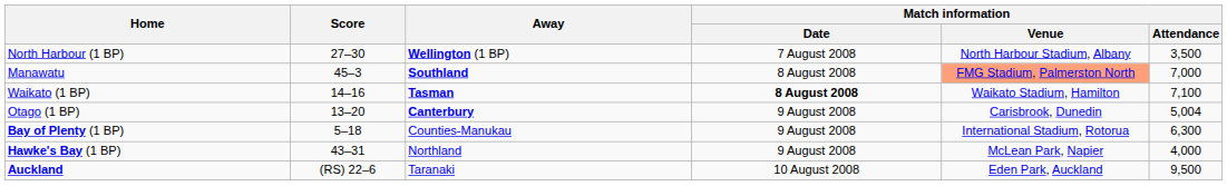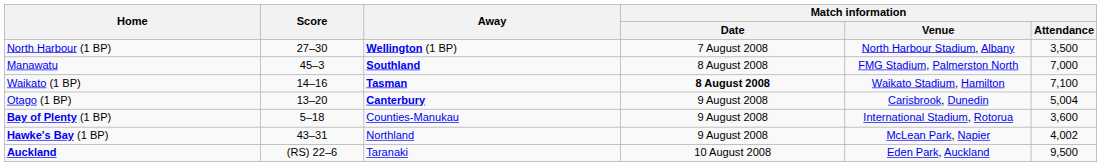 <table class="wikitable" style="text-align:center" width=100%>
 <tr>
 <th rowspan=2 width=25%>Home</th>
 <th rowspan=2 width=10%>Score</th>
 <th rowspan=2 width=25%>Away</th>
 <th colspan=6>Match information</th>
 </tr>
 <tr>
 <th width=22%>Date</th>
 <th width=22%>Venue</th>
 <th width=22%>Attendance</th>
 </tr>
 <tr>
 <td style="text-align:left"><a href='#'>North Harbour</a> (1 BP)</td>
 <td>27–30</td>
 <td style="text-align:left"><strong><a href='#'>Wellington</a></strong> (1 BP)</td>
 <td>7 August 2008</td>
 <td><a href='#'>North Harbour Stadium</a>, <a href='#'>Albany</a></td>
 <td>3,500</td>
 </tr>
 <tr>
 <td style="text-align:left"><a href='#'>Manawatu</a></td>
 <td>45–3</td>
 <td style="text-align:left"><strong><a href='#'>Southland</a></strong></td>
 <td>8 August 2008</td>
-<td style="background: lightsalmon;"><a href='#'>FMG Stadium</a>, <a href='#'>Palmerston North</a></td>
+<td><a href='#'>FMG Stadium</a>, <a href='#'>Palmerston North</a></td>
 <td>7,000</td>
 </tr>
 <tr>
 <td style="text-align:left"><a href='#'>Waikato</a> (1 BP)</td>
 <td>14–16</td>
 <td style="text-align:left"><strong><a href='#'>Tasman</a></strong></td>
 <td><strong>8 August 2008</strong></td>
 <td><a href='#'>Waikato Stadium</a>, <a href='#'>Hamilton</a></td>
 <td>7,100</td>
 </tr>
 <tr>
 <td style="text-align:left"><a href='#'>Otago</a> (1 BP)</td>
 <td>13–20</td>
 <td style="text-align:left"><strong><a href='#'>Canterbury</a></strong></td>
 <td>9 August 2008</td>
 <td><a href='#'>Carisbrook</a>, <a href='#'>Dunedin</a></td>
 <td>5,004</td>
 </tr>
 <tr>
 <td style="text-align:left"><strong><a href='#'>Bay of Plenty</a></strong> (1 BP)</td>
 <td>5–18</td>
 <td style="text-align:left"><a href='#'>Counties-Manukau</a></td>
 <td>9 August 2008</td>
 <td><a href='#'>International Stadium</a>, <a href='#'>Rotorua</a></td>
-<td>6,300</td>
+<td>3,600</td>
 </tr>
 <tr>
 <td style="text-align:left"><strong><a href='#'>Hawke's Bay</a></strong> (1 BP)</td>
 <td>43–31</td>
 <td style="text-align:left"><a href='#'>Northland</a></td>
 <td>9 August 2008</td>
 <td><a href='#'>McLean Park</a>, <a href='#'>Napier</a></td>
-<td>4,000</td>
+<td>4,002</td>
 </tr>
 <tr>
 <td style="text-align:left"><strong><a href='#'>Auckland</a></strong></td>
 <td>(RS) 22–6</td>
 <td style="text-align:left"><a href='#'>Taranaki</a></td>
 <td>10 August 2008</td>
 <td><a href='#'>Eden Park</a>, <a href='#'>Auckland</a></td>
 <td>9,500</td>
 </tr>
 </table>
